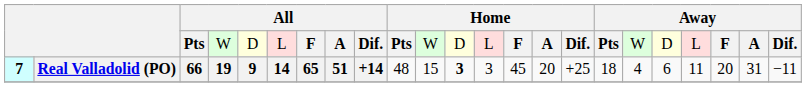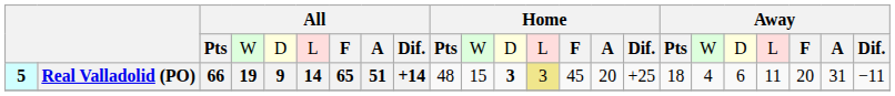 <table class="wikitable" style="font-size: 90%">
 <tr>
 <th rowspan="2" colspan="2"></th>
 <th colspan="7">All</th>
 <th colspan="7">Home</th>
 <th colspan="7">Away</th>
 </tr>
 <tr>
 <th width="20">Pts</th>
 <td bgcolor="#ddffdd" align="center" width="20">W</td>
 <td bgcolor="#ffffdd" align="center" width="20">D</td>
 <td bgcolor="#ffdddd" align="center" width="20">L</td>
 <th width="20">F</th>
 <th width="20">A</th>
 <th width="20">Dif.</th>
 <th width="20">Pts</th>
 <td bgcolor="#ddffdd" align="center" width="20">W</td>
 <td bgcolor="#ffffdd" align="center" width="20">D</td>
 <td bgcolor="#ffdddd" align="center" width="20">L</td>
 <th width="20">F</th>
 <th width="20">A</th>
 <th width="20">Dif.</th>
 <th width="20">Pts</th>
 <td bgcolor="#ddffdd" align="center" width="20">W</td>
 <td bgcolor="#ffffdd" align="center" width="20">D</td>
 <td bgcolor="#ffdddd" align="center" width="20">L</td>
 <th width="20">F</th>
 <th width="20">A</th>
 <th width="20">Dif.</th>
 </tr>
 <tr>
-<td width="20" align="center" bgcolor="#cfffff"><strong>7</strong></td>
+<td width="20" align="center" bgcolor="#cfffff"><strong>5</strong></td>
 <th><a href='#'>Real Valladolid</a> <strong>(PO)</strong></th>
 <th>66</th>
 <th>19</th>
 <th>9</th>
 <th>14</th>
 <th>65</th>
 <th>51</th>
 <th>+14</th>
 <td align="center">48</td>
 <td align="center">15</td>
 <td align="center"><strong>3</strong></td>
-<td align="center">3</td>
+<td align="center" style="background: khaki;">3</td>
 <td align="center">45</td>
 <td align="center">20</td>
 <td align="center">+25</td>
 <td align="center">18</td>
 <td align="center">4</td>
 <td align="center">6</td>
 <td align="center">11</td>
 <td align="center">20</td>
 <td align="center">31</td>
 <td align="center">−11</td>
 </tr>
 <tr>
 </tr>
 </table>
